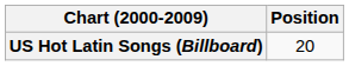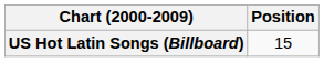 <table class="wikitable plainrowheaders" style="text-align:center">
 <tr>
 <th scope="col">Chart (2000-2009)</th>
 <th scope="col">Position</th>
 </tr>
 <tr>
 <th scope="row">US Hot Latin Songs (<em>Billboard</em>)</th>
-<td>20</td>
+<td>15</td>
 </tr>
 </table>
